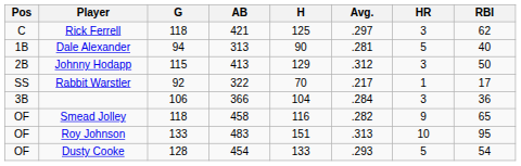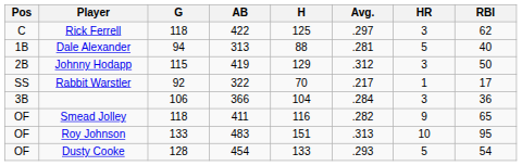 <table class="wikitable sortable">
 <tr>
 <th bgcolor="#DDDDFF" width="5%">Pos</th>
 <th bgcolor="#DDDDFF" width="16%">Player</th>
 <th bgcolor="#DDDDFF" width="9%">G</th>
 <th bgcolor="#DDDDFF" width="9%">AB</th>
 <th bgcolor="#DDDDFF" width="9%">H</th>
 <th bgcolor="#DDDDFF" width="9%">Avg.</th>
 <th bgcolor="#DDDDFF" width="9%">HR</th>
 <th bgcolor="#DDDDFF" width="9%">RBI</th>
 </tr>
 <tr align="center">
 <td>C</td>
 <td><a href='#'>Rick Ferrell</a></td>
 <td>118</td>
-<td>421</td>
+<td>422</td>
 <td>125</td>
 <td>.297</td>
 <td>3</td>
 <td>62</td>
 </tr>
 <tr align="center">
 <td>1B</td>
 <td><a href='#'>Dale Alexander</a></td>
 <td>94</td>
 <td>313</td>
-<td>90</td>
+<td>88</td>
 <td>.281</td>
 <td>5</td>
 <td>40</td>
 </tr>
 <tr align="center">
 <td>2B</td>
 <td><a href='#'>Johnny Hodapp</a></td>
 <td>115</td>
-<td>413</td>
+<td>419</td>
 <td>129</td>
 <td>.312</td>
 <td>3</td>
 <td>50</td>
 </tr>
 <tr align="center">
 <td>SS</td>
 <td><a href='#'>Rabbit Warstler</a></td>
 <td>92</td>
 <td>322</td>
 <td>70</td>
 <td>.217</td>
 <td>1</td>
 <td>17</td>
 </tr>
 <tr align="center">
 <td>3B</td>
 <td></td>
 <td>106</td>
 <td>366</td>
 <td>104</td>
 <td>.284</td>
 <td>3</td>
 <td>36</td>
 </tr>
 <tr align="center">
 <td>OF</td>
 <td><a href='#'>Smead Jolley</a></td>
 <td>118</td>
-<td>458</td>
+<td>411</td>
 <td>116</td>
 <td>.282</td>
 <td>9</td>
 <td>65</td>
 </tr>
 <tr align="center">
 <td>OF</td>
 <td><a href='#'>Roy Johnson</a></td>
 <td>133</td>
 <td>483</td>
 <td>151</td>
 <td>.313</td>
 <td>10</td>
 <td>95</td>
 </tr>
 <tr align="center">
 <td>OF</td>
 <td><a href='#'>Dusty Cooke</a></td>
 <td>128</td>
 <td>454</td>
 <td>133</td>
 <td>.293</td>
 <td>5</td>
 <td>54</td>
 </tr>
 </table>
